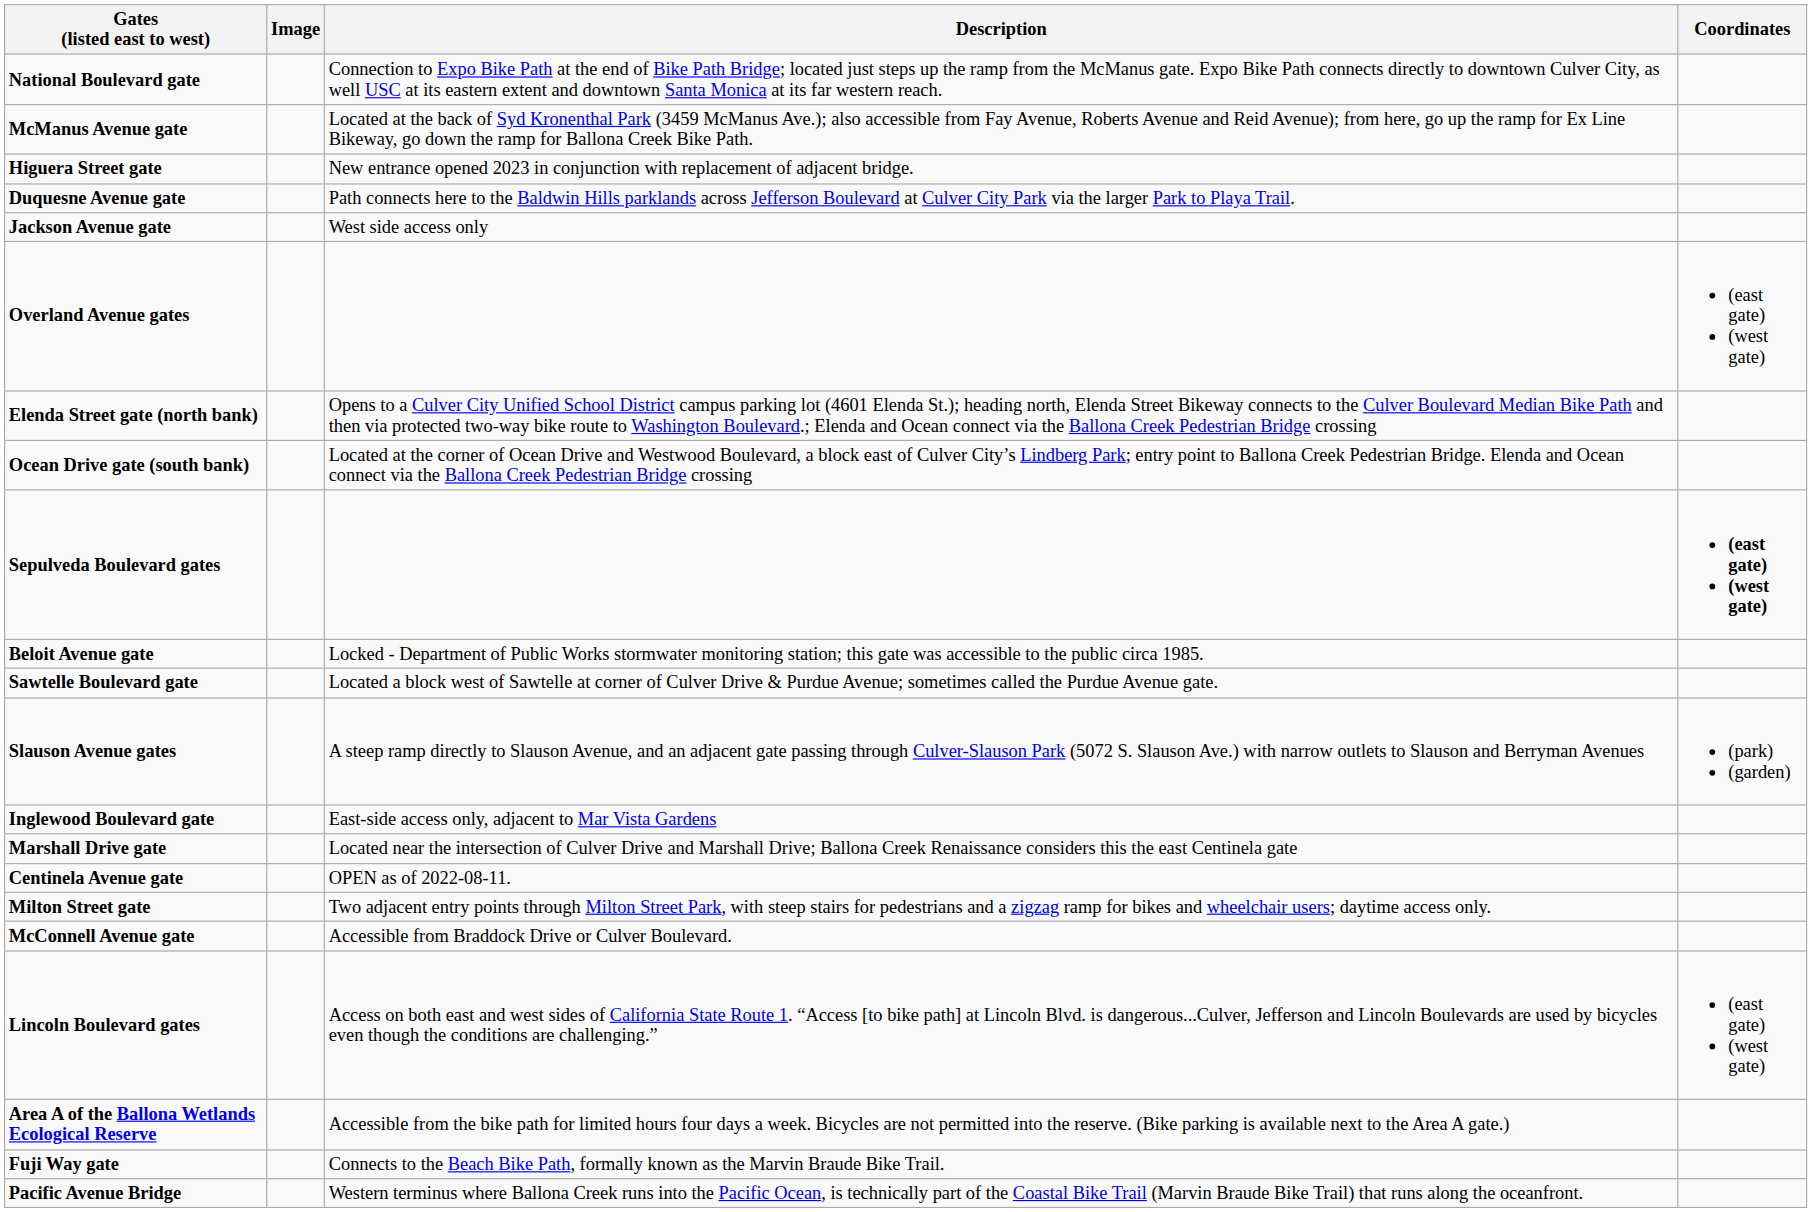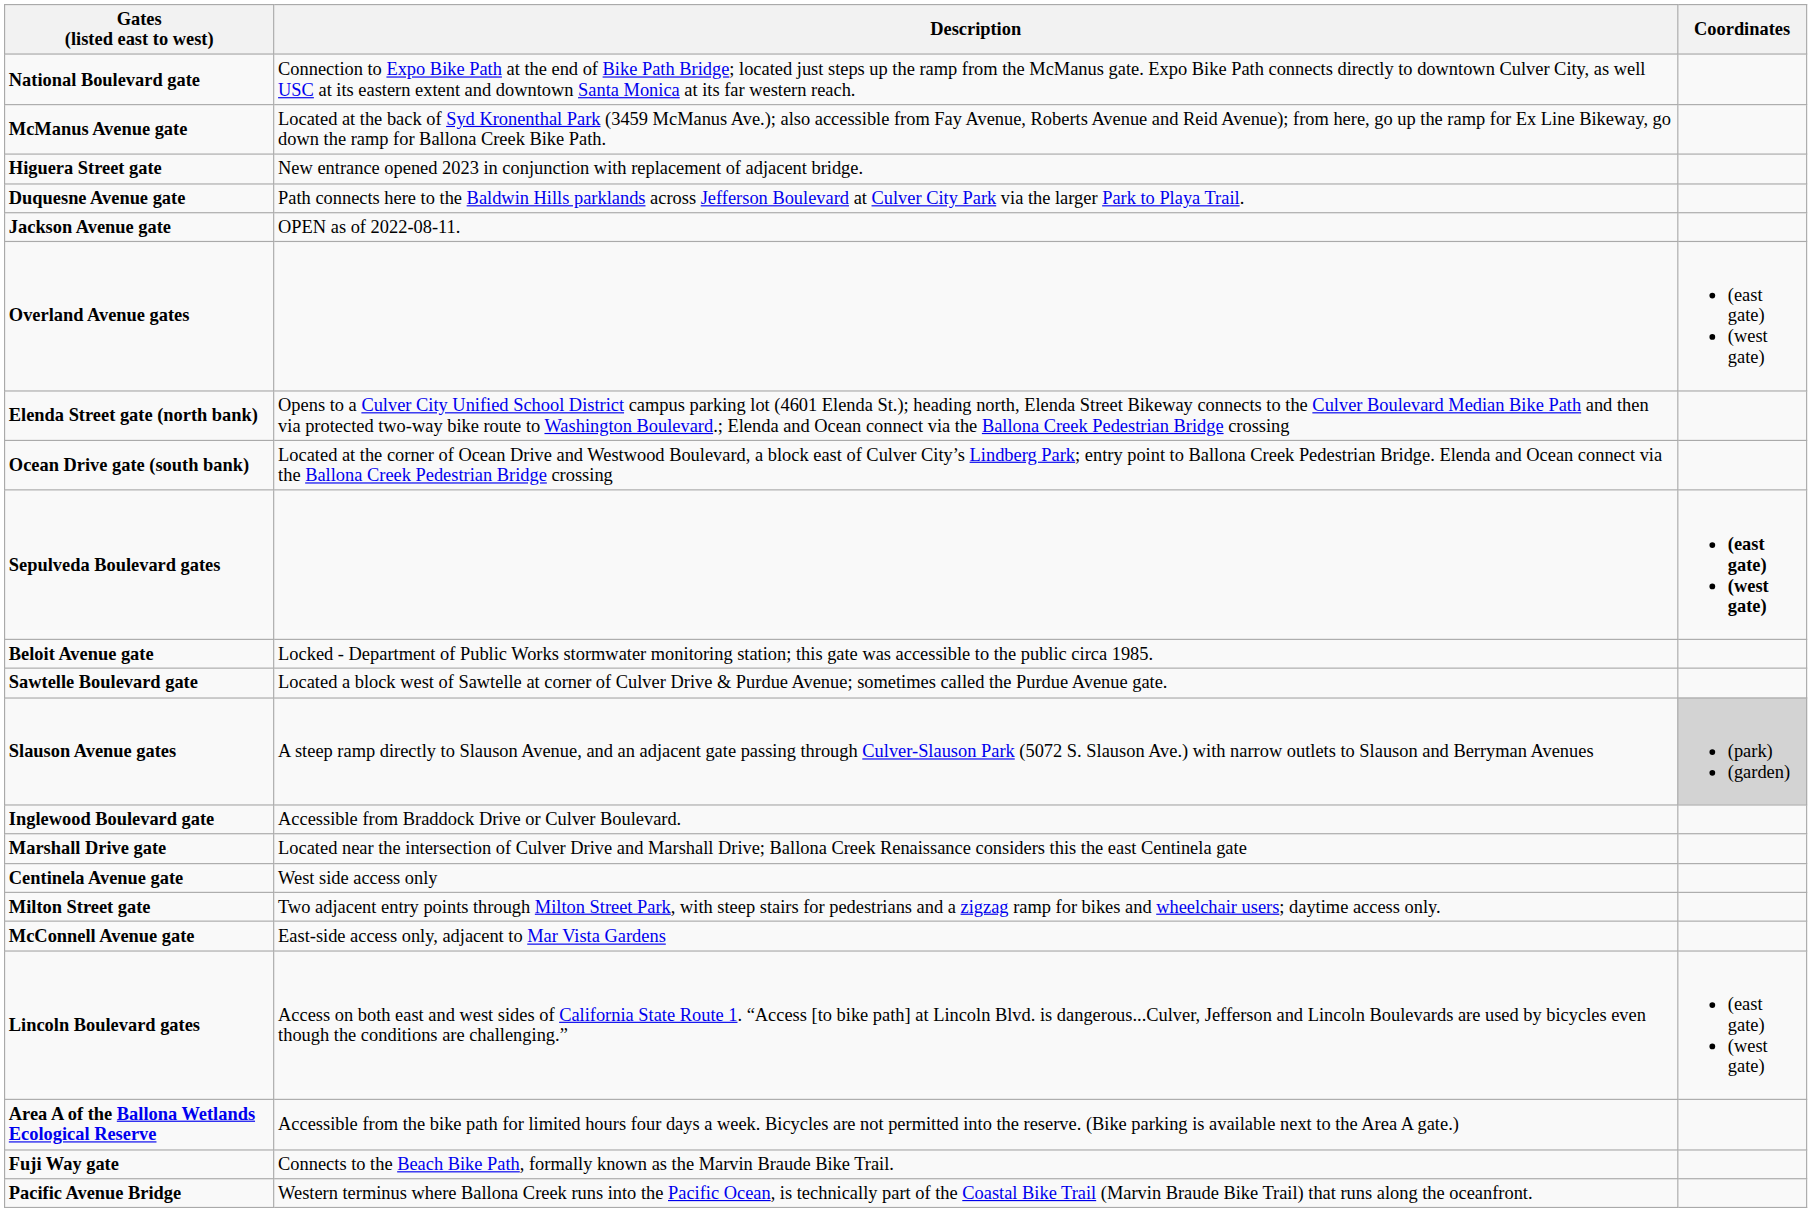 <table class="wikitable">
 <tr>
 <th>Gates<br>(listed east to west)</th>
-<th>Image</th>
 <th>Description</th>
 <th>Coordinates</th>
 </tr>
 <tr>
 <td><strong>National Boulevard gate</strong></td>
-<td></td>
 <td>Connection to <a href='#'>Expo Bike Path</a> at the end of <a href='#'>Bike Path Bridge</a>; located just steps up the ramp from the McManus gate. Expo Bike Path connects directly to downtown Culver City, as well <a href='#'>USC</a> at its eastern extent and downtown <a href='#'>Santa Monica</a> at its far western reach.</td>
 <td></td>
 </tr>
 <tr>
 <td><strong>McManus Avenue gate</strong></td>
-<td></td>
 <td>Located at the back of <a href='#'>Syd Kronenthal Park</a> (3459 McManus Ave.); also accessible from Fay Avenue, Roberts Avenue and Reid Avenue); from here, go up the ramp for Ex Line Bikeway, go down the ramp for Ballona Creek Bike Path.</td>
 <td></td>
 </tr>
 <tr>
 <td><strong>Higuera Street gate</strong></td>
-<td></td>
 <td>New entrance opened 2023 in conjunction with replacement of adjacent bridge.</td>
 <td></td>
 </tr>
 <tr>
 <td><strong>Duquesne Avenue gate</strong></td>
-<td></td>
 <td>Path connects here to the <a href='#'>Baldwin Hills parklands</a> across <a href='#'>Jefferson Boulevard</a> at <a href='#'>Culver City Park</a> via the larger <a href='#'>Park to Playa Trail</a>.</td>
 <td></td>
 </tr>
 <tr>
 <td><strong>Jackson Avenue gate</strong></td>
-<td></td>
-<td>West side access only</td>
+<td>OPEN as of 2022-08-11.</td>
 <td></td>
 </tr>
 <tr>
 <td><strong>Overland Avenue gates</strong></td>
 <td></td>
-<td></td>
 <td><br><ul><li> (east gate)</li><li> (west gate)</li></ul></td>
 </tr>
 <tr>
 <td><strong>Elenda Street gate (north bank)</strong></td>
-<td></td>
 <td>Opens to a <a href='#'>Culver City Unified School District</a> campus parking lot (4601 Elenda St.); heading north, Elenda Street Bikeway connects to the <a href='#'>Culver Boulevard Median Bike Path</a> and then via protected two-way bike route to <a href='#'>Washington Boulevard</a>.; Elenda and Ocean connect via the <a href='#'>Ballona Creek Pedestrian Bridge</a> crossing</td>
 <td></td>
 </tr>
 <tr>
 <td><strong>Ocean Drive gate (south bank)</strong></td>
-<td></td>
 <td>Located at the corner of Ocean Drive and Westwood Boulevard, a block east of Culver City’s <a href='#'>Lindberg Park</a>; entry point to Ballona Creek Pedestrian Bridge. Elenda and Ocean connect via the <a href='#'>Ballona Creek Pedestrian Bridge</a> crossing</td>
 <td></td>
 </tr>
 <tr>
 <td><strong>Sepulveda Boulevard gates</strong> </td>
 <td></td>
-<td></td>
 <td><strong><br><ul><li> (east gate)</li><li> (west gate)</li></ul></strong></td>
 </tr>
 <tr>
 <td><strong>Beloit Avenue gate</strong></td>
-<td></td>
 <td>Locked - Department of Public Works stormwater monitoring station; this gate was accessible to the public circa 1985.</td>
 <td></td>
 </tr>
 <tr>
 <td><strong>Sawtelle Boulevard gate</strong></td>
-<td></td>
 <td>Located a block west of Sawtelle at corner of Culver Drive & Purdue Avenue; sometimes called the Purdue Avenue gate.</td>
 <td></td>
 </tr>
 <tr>
 <td><strong>Slauson Avenue gates</strong></td>
-<td></td>
 <td>A steep ramp directly to Slauson Avenue, and an adjacent gate passing through <a href='#'>Culver-Slauson Park</a> (5072 S. Slauson Ave.) with narrow outlets to Slauson and Berryman Avenues</td>
-<td><br><ul><li> (park)</li><li> (garden)</li></ul></td>
+<td style="background: lightgrey;"><br><ul><li> (park)</li><li> (garden)</li></ul></td>
 </tr>
 <tr>
 <td><strong>Inglewood Boulevard gate</strong></td>
-<td></td>
-<td>East-side access only, adjacent to <a href='#'>Mar Vista Gardens</a></td>
+<td>Accessible from Braddock Drive or Culver Boulevard.</td>
 <td></td>
 </tr>
 <tr>
 <td><strong>Marshall Drive gate</strong></td>
-<td></td>
 <td>Located near the intersection of Culver Drive and Marshall Drive; Ballona Creek Renaissance considers this the east Centinela gate</td>
 <td></td>
 </tr>
 <tr>
 <td><strong>Centinela Avenue gate</strong></td>
-<td></td>
-<td>OPEN as of 2022-08-11.</td>
+<td>West side access only</td>
 <td></td>
 </tr>
 <tr>
 <td><strong>Milton Street gate</strong></td>
-<td></td>
 <td>Two adjacent entry points through <a href='#'>Milton Street Park</a>, with steep stairs for pedestrians and a <a href='#'>zigzag</a> ramp for bikes and <a href='#'>wheelchair users</a>; daytime access only.</td>
 <td></td>
 </tr>
 <tr>
 <td><strong>McConnell Avenue gate</strong></td>
-<td></td>
-<td>Accessible from Braddock Drive or Culver Boulevard.</td>
+<td>East-side access only, adjacent to <a href='#'>Mar Vista Gardens</a></td>
 <td></td>
 </tr>
 <tr>
 <td><strong>Lincoln Boulevard gates</strong></td>
-<td></td>
 <td>Access on both east and west sides of <a href='#'>California State Route 1</a>. “Access [to bike path] at Lincoln Blvd. is dangerous...Culver, Jefferson and Lincoln Boulevards are used by bicycles even though the conditions are challenging.”</td>
 <td><br><ul><li> (east gate)</li><li> (west gate)</li></ul></td>
 </tr>
 <tr>
 <td><strong>Area A of the <a href='#'>Ballona Wetlands Ecological Reserve</a></strong></td>
-<td></td>
 <td>Accessible from the bike path for limited hours four days a week. Bicycles are not permitted into the reserve. (Bike parking is available next to the Area A gate.)</td>
 <td></td>
 </tr>
 <tr>
 <td><strong>Fuji Way gate</strong></td>
-<td></td>
 <td>Connects to the <a href='#'>Beach Bike Path</a>, formally known as the Marvin Braude Bike Trail.</td>
 <td></td>
 </tr>
 <tr>
 <td><strong>Pacific Avenue Bridge</strong></td>
-<td></td>
 <td>Western terminus where Ballona Creek runs into the <a href='#'>Pacific Ocean</a>, is technically part of the <a href='#'>Coastal Bike Trail</a> (Marvin Braude Bike Trail) that runs along the oceanfront.</td>
 <td></td>
 </tr>
 </table>
